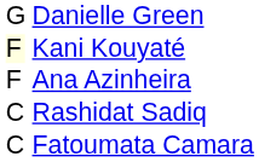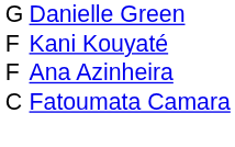 <table border="0" cellpadding="0">
 <tr>
 <td>G</td>
 <td></td>
 <td><a href='#'>Danielle Green</a></td>
 </tr>
 <tr>
-<td style="background: lightyellow;">F</td>
+<td>F</td>
 <td></td>
 <td><a href='#'>Kani Kouyaté</a></td>
 </tr>
 <tr>
 <td>F</td>
 <td></td>
 <td><a href='#'>Ana Azinheira</a></td>
 </tr>
 <tr>
 <td>C</td>
 <td></td>
-<td><a href='#'>Rashidat Sadiq</a></td>
-</tr>
-<tr>
-<td>C</td>
-<td></td>
 <td><a href='#'>Fatoumata Camara</a></td>
 </tr>
 </table>
